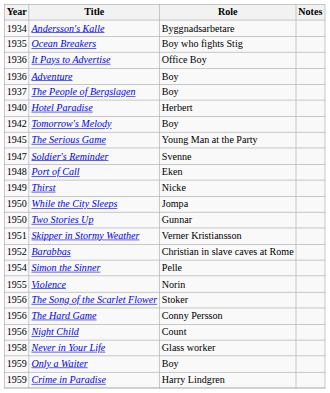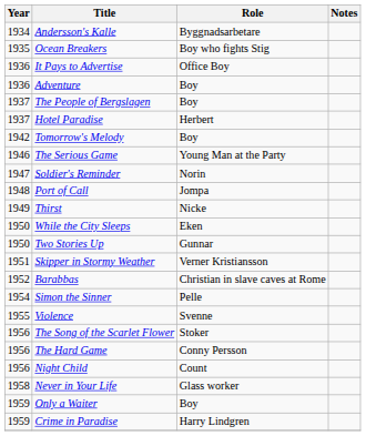 <table class="wikitable sortable">
 <tr>
 <th>Year</th>
 <th>Title</th>
 <th>Role</th>
 <th class = "unsortable">Notes</th>
 </tr>
 <tr>
 <td>1934</td>
 <td><em><a href='#'>Andersson's Kalle</a></em></td>
 <td>Byggnadsarbetare</td>
 <td></td>
 </tr>
 <tr>
 <td>1935</td>
 <td><em><a href='#'>Ocean Breakers</a></em></td>
 <td>Boy who fights Stig</td>
 <td></td>
 </tr>
 <tr>
 <td>1936</td>
 <td><em><a href='#'>It Pays to Advertise</a></em></td>
 <td>Office Boy</td>
 <td></td>
 </tr>
 <tr>
 <td>1936</td>
 <td><em><a href='#'>Adventure</a></em></td>
 <td>Boy</td>
 <td></td>
 </tr>
 <tr>
 <td>1937</td>
 <td><em><a href='#'>The People of Bergslagen</a></em></td>
 <td>Boy</td>
 <td></td>
 </tr>
 <tr>
-<td>1940</td>
+<td>1937</td>
 <td><em><a href='#'>Hotel Paradise</a></em></td>
 <td>Herbert</td>
 <td></td>
 </tr>
 <tr>
 <td>1942</td>
 <td><em><a href='#'>Tomorrow's Melody</a></em></td>
 <td>Boy</td>
 <td></td>
 </tr>
 <tr>
-<td>1945</td>
+<td>1946</td>
 <td><em><a href='#'>The Serious Game</a></em></td>
 <td>Young Man at the Party</td>
 <td></td>
 </tr>
 <tr>
 <td>1947</td>
 <td><em><a href='#'>Soldier's Reminder</a></em></td>
-<td>Svenne</td>
+<td>Norin</td>
 <td></td>
 </tr>
 <tr>
 <td>1948</td>
 <td><em><a href='#'>Port of Call</a></em></td>
-<td>Eken</td>
+<td>Jompa</td>
 <td></td>
 </tr>
 <tr>
 <td>1949</td>
 <td><em><a href='#'>Thirst</a></em></td>
 <td>Nicke</td>
 <td></td>
 </tr>
 <tr>
 <td>1950</td>
 <td><em><a href='#'>While the City Sleeps</a></em></td>
-<td>Jompa</td>
+<td>Eken</td>
 <td></td>
 </tr>
 <tr>
 <td>1950</td>
 <td><em><a href='#'>Two Stories Up</a></em></td>
 <td>Gunnar</td>
 <td></td>
 </tr>
 <tr>
 <td>1951</td>
 <td><em><a href='#'>Skipper in Stormy Weather</a></em></td>
 <td>Verner Kristiansson</td>
 <td></td>
 </tr>
 <tr>
 <td>1952</td>
 <td><em><a href='#'>Barabbas</a></em></td>
 <td>Christian in slave caves at Rome</td>
 <td></td>
 </tr>
 <tr>
 <td>1954</td>
 <td><em><a href='#'>Simon the Sinner</a></em></td>
 <td>Pelle</td>
 </tr>
 <tr>
 <td>1955</td>
 <td><em><a href='#'>Violence</a></em></td>
-<td>Norin</td>
+<td>Svenne</td>
 <td></td>
 </tr>
 <tr>
 <td>1956</td>
 <td><em><a href='#'>The Song of the Scarlet Flower</a></em></td>
 <td>Stoker</td>
 <td></td>
 </tr>
 <tr>
 <td>1956</td>
 <td><em><a href='#'>The Hard Game</a></em></td>
 <td>Conny Persson</td>
 <td></td>
 </tr>
 <tr>
 <td>1956</td>
 <td><em><a href='#'>Night Child</a></em></td>
 <td>Count</td>
 <td></td>
 </tr>
 <tr>
 <td>1958</td>
 <td><em><a href='#'>Never in Your Life</a></em></td>
 <td>Glass worker</td>
 <td></td>
 </tr>
 <tr>
 <td>1959</td>
 <td><em><a href='#'>Only a Waiter</a></em></td>
 <td>Boy</td>
 </tr>
 <tr>
 <td>1959</td>
 <td><em><a href='#'>Crime in Paradise</a></em></td>
 <td>Harry Lindgren</td>
 <td></td>
 </tr>
 <tr>
 </tr>
 </table>
